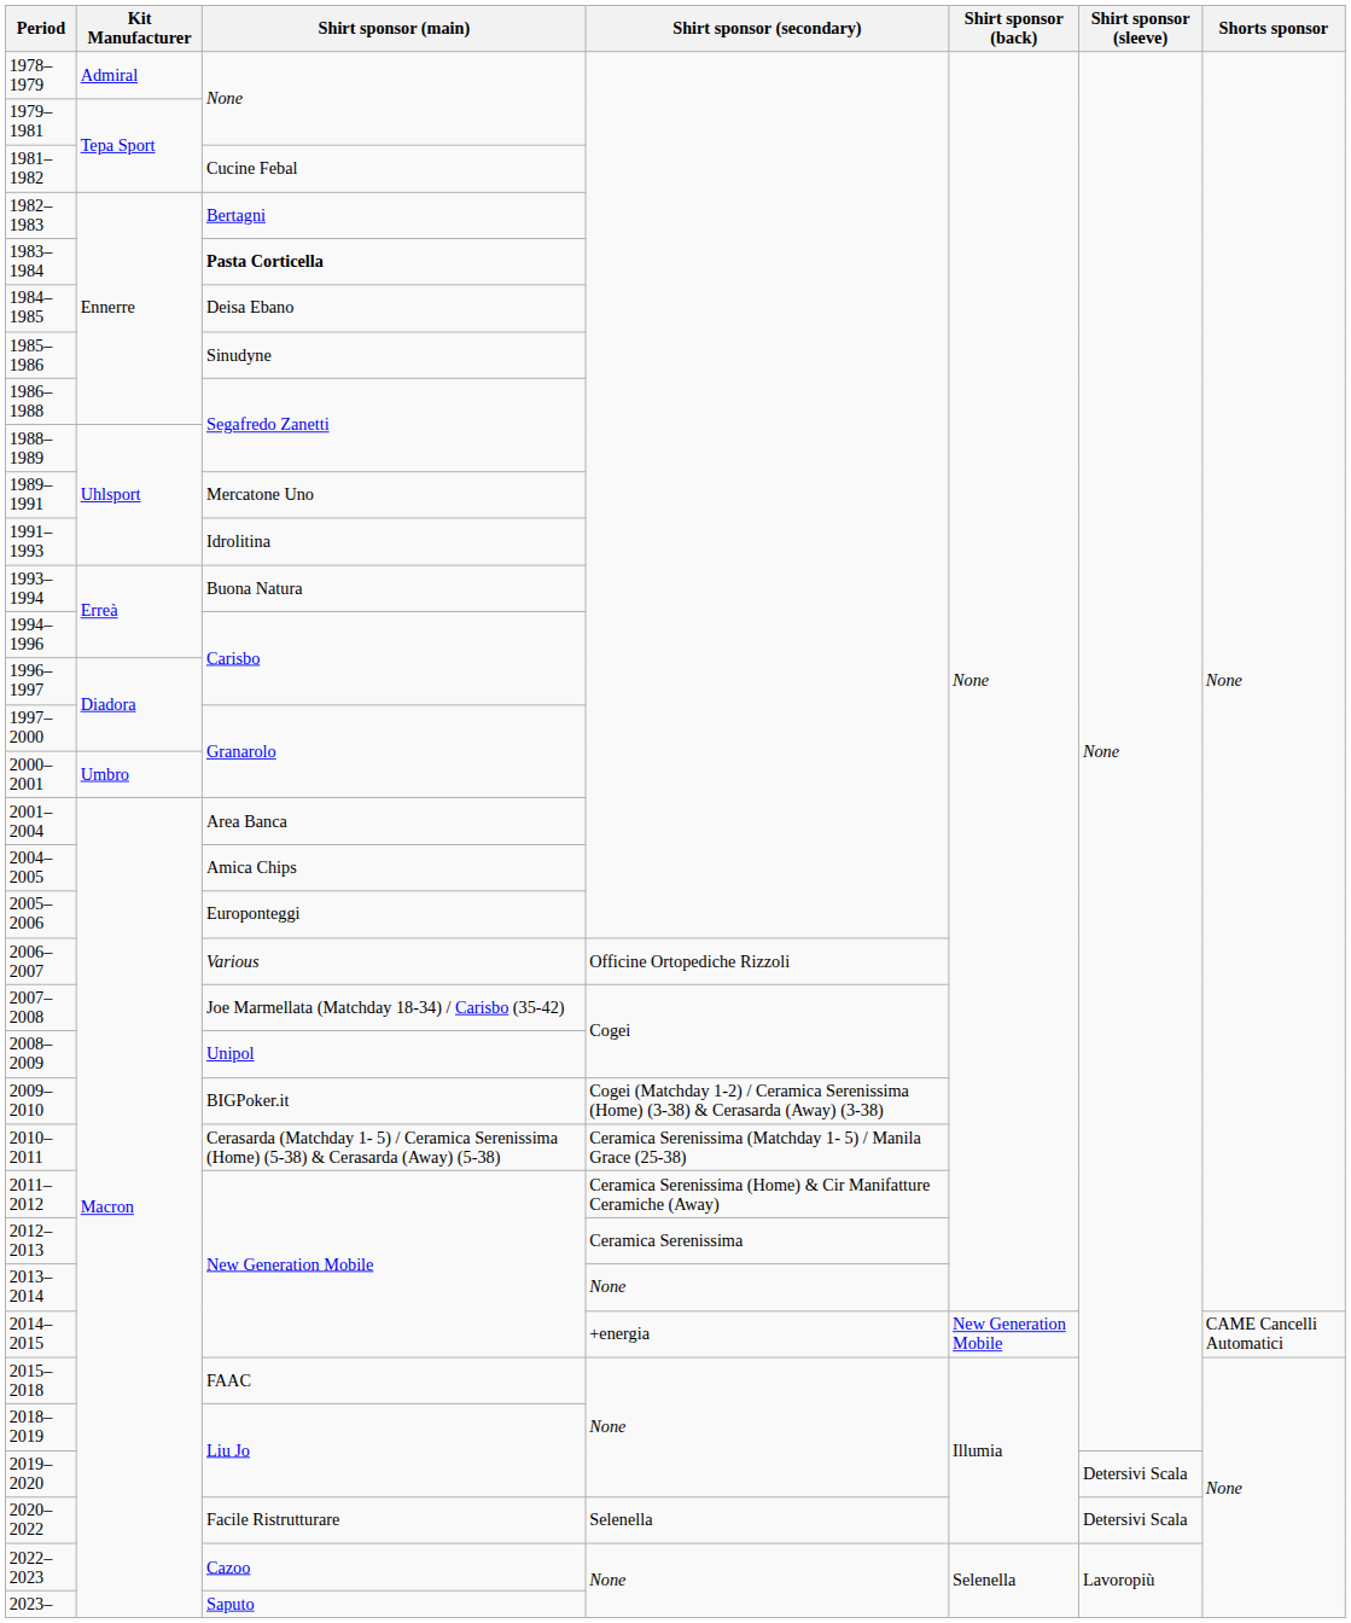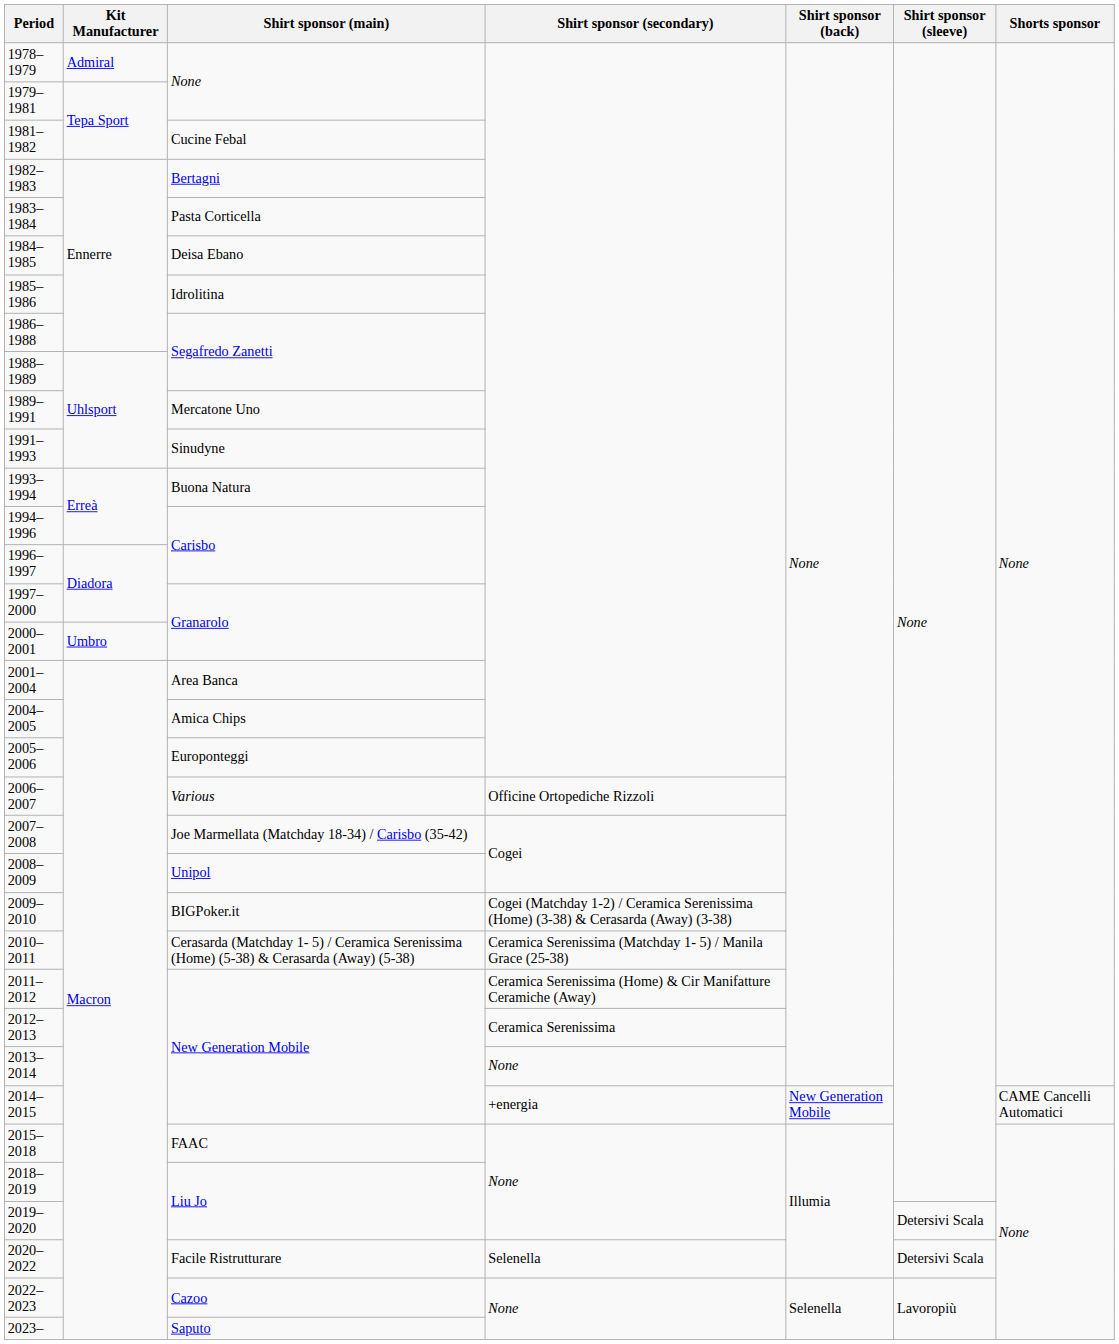 <table class="wikitable">
 <tr>
 <th>Period</th>
 <th>Kit Manufacturer</th>
 <th>Shirt sponsor (main)</th>
 <th>Shirt sponsor (secondary)</th>
 <th>Shirt sponsor (back)</th>
 <th>Shirt sponsor (sleeve)</th>
 <th>Shorts sponsor</th>
 </tr>
 <tr>
 <td>1978–1979</td>
 <td><a href='#'>Admiral</a></td>
 <td rowspan="2"><em>None</em></td>
 <td rowspan="19"></td>
 <td rowspan="27"><em>None</em></td>
 <td rowspan="30"><em>None</em></td>
 <td rowspan="27"><em>None</em></td>
 </tr>
 <tr>
 <td>1979–1981</td>
 <td rowspan="2"><a href='#'>Tepa Sport</a></td>
 </tr>
 <tr>
 <td>1981–1982</td>
 <td>Cucine Febal</td>
 </tr>
 <tr>
 <td>1982–1983</td>
 <td rowspan="5">Ennerre</td>
 <td><a href='#'>Bertagni</a></td>
 </tr>
 <tr>
 <td>1983–1984</td>
-<td><strong>Pasta Corticella</strong></td>
+<td>Pasta Corticella</td>
 </tr>
 <tr>
 <td>1984–1985</td>
 <td>Deisa Ebano</td>
 </tr>
 <tr>
 <td>1985–1986</td>
-<td>Sinudyne</td>
+<td>Idrolitina</td>
 </tr>
 <tr>
 <td>1986–1988</td>
 <td rowspan="2"><a href='#'>Segafredo Zanetti</a></td>
 </tr>
 <tr>
 <td>1988–1989</td>
 <td rowspan="3"><a href='#'>Uhlsport</a></td>
 </tr>
 <tr>
 <td>1989–1991</td>
 <td>Mercatone Uno</td>
 </tr>
 <tr>
 <td>1991–1993</td>
-<td>Idrolitina</td>
+<td>Sinudyne</td>
 </tr>
 <tr>
 <td>1993–1994</td>
 <td rowspan="2"><a href='#'>Erreà</a></td>
 <td>Buona Natura</td>
 </tr>
 <tr>
 <td>1994–1996</td>
 <td rowspan="2"><a href='#'>Carisbo</a></td>
 </tr>
 <tr>
 <td>1996–1997</td>
 <td rowspan="2"><a href='#'>Diadora</a></td>
 </tr>
 <tr>
 <td>1997–2000</td>
 <td rowspan="2"><a href='#'>Granarolo</a></td>
 </tr>
 <tr>
 <td>2000–2001</td>
 <td><a href='#'>Umbro</a></td>
 </tr>
 <tr>
 <td>2001–2004</td>
 <td rowspan="18"><a href='#'>Macron</a></td>
 <td>Area Banca</td>
 </tr>
 <tr>
 <td>2004–2005</td>
 <td>Amica Chips</td>
 </tr>
 <tr>
 <td>2005–2006</td>
 <td>Europonteggi</td>
 </tr>
 <tr>
 <td>2006–2007</td>
 <td><em>Various</em></td>
 <td>Officine Ortopediche Rizzoli</td>
 </tr>
 <tr>
 <td>2007–2008</td>
 <td>Joe Marmellata (Matchday 18-34) / <a href='#'>Carisbo</a> (35-42)</td>
 <td rowspan="2">Cogei</td>
 </tr>
 <tr>
 <td>2008–2009</td>
 <td><a href='#'>Unipol</a></td>
 </tr>
 <tr>
 <td>2009–2010</td>
 <td>BIGPoker.it</td>
 <td>Cogei (Matchday 1-2) / Ceramica Serenissima (Home) (3-38) & Cerasarda (Away) (3-38)</td>
 </tr>
 <tr>
 <td>2010–2011</td>
 <td>Cerasarda (Matchday 1- 5) / Ceramica Serenissima (Home) (5-38) & Cerasarda (Away) (5-38)</td>
 <td>Ceramica Serenissima (Matchday 1- 5) / Manila Grace (25-38)</td>
 </tr>
 <tr>
 <td>2011–2012</td>
 <td rowspan="4"><a href='#'>New Generation Mobile</a></td>
 <td>Ceramica Serenissima (Home) & Cir Manifatture Ceramiche (Away)</td>
 </tr>
 <tr>
 <td>2012–2013</td>
 <td>Ceramica Serenissima</td>
 </tr>
 <tr>
 <td>2013–2014</td>
 <td><em>None</em></td>
 </tr>
 <tr>
 <td>2014–2015</td>
 <td>+energia</td>
 <td><a href='#'>New Generation Mobile</a></td>
 <td>CAME Cancelli Automatici</td>
 </tr>
 <tr>
 <td>2015–2018</td>
 <td>FAAC</td>
 <td rowspan="3"><em>None</em></td>
 <td rowspan="4">Illumia</td>
 <td rowspan="6"><em>None</em></td>
 </tr>
 <tr>
 <td>2018–2019</td>
 <td rowspan="2"><a href='#'>Liu Jo</a></td>
 </tr>
 <tr>
 <td>2019–2020</td>
 <td>Detersivi Scala</td>
 </tr>
 <tr>
 <td>2020–2022</td>
 <td>Facile Ristrutturare</td>
 <td>Selenella</td>
 <td>Detersivi Scala</td>
 </tr>
 <tr>
 <td>2022–2023</td>
 <td><a href='#'>Cazoo</a></td>
 <td rowspan="2"><em>None</em></td>
 <td rowspan="2">Selenella</td>
 <td rowspan="2">Lavoropiù</td>
 </tr>
 <tr>
 <td>2023–</td>
 <td><a href='#'>Saputo</a></td>
 </tr>
 </table>
